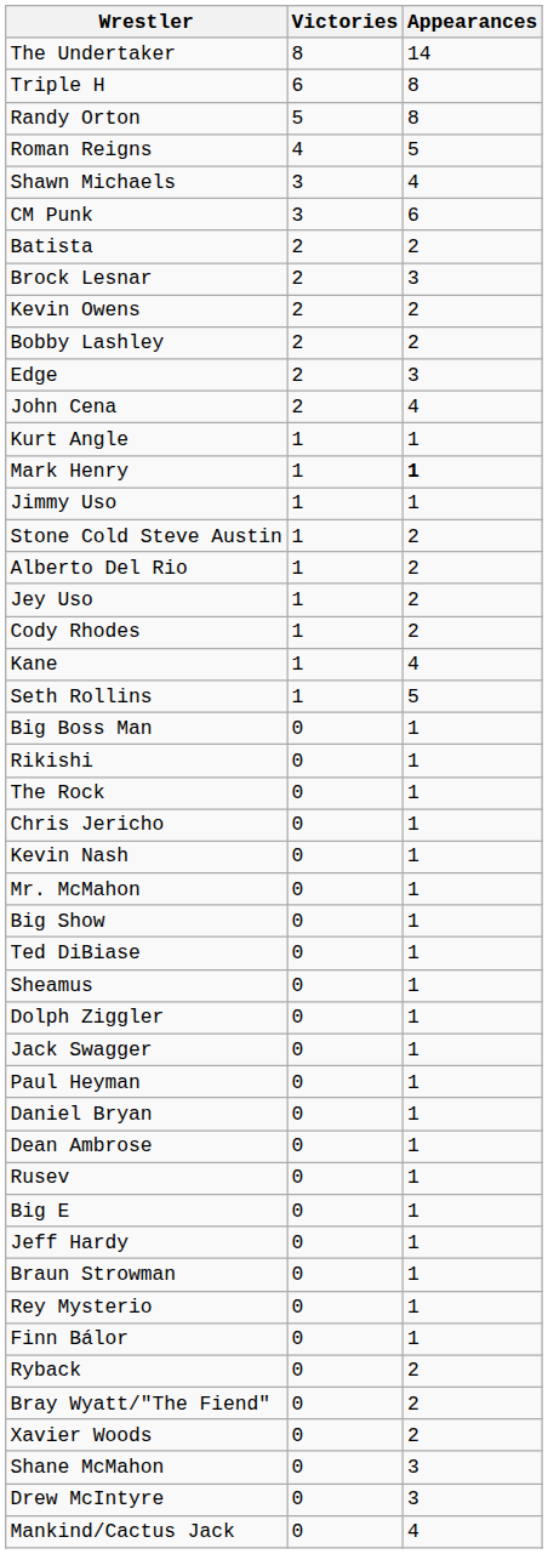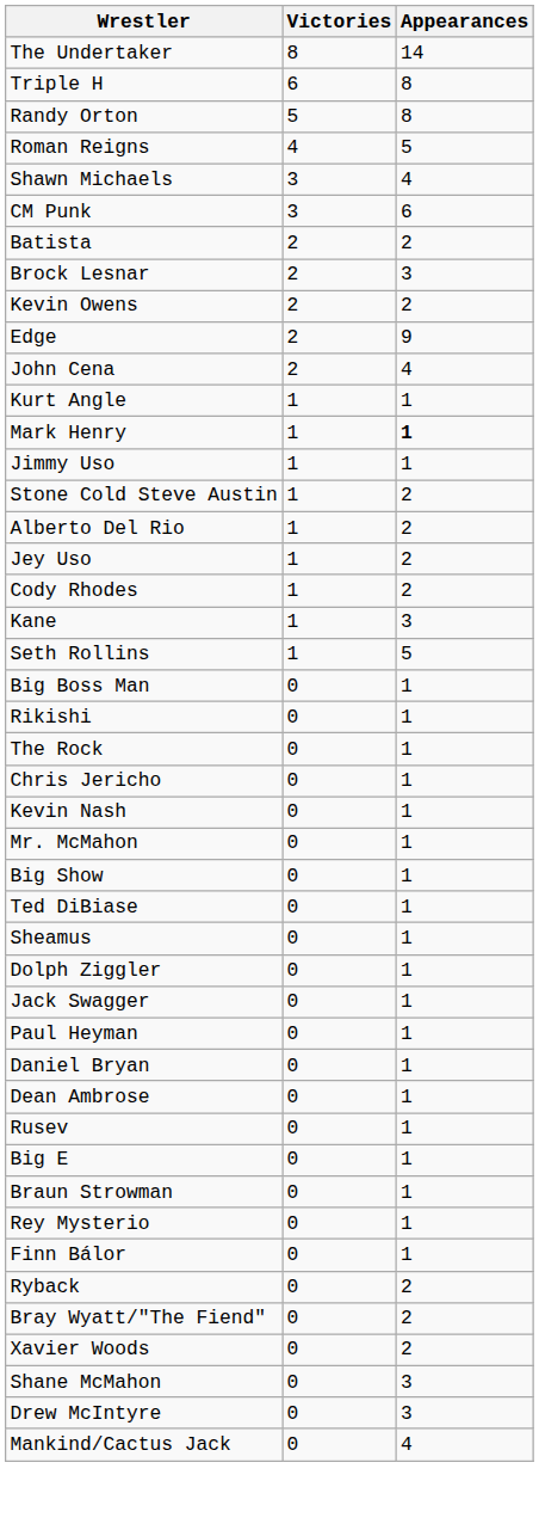 <table class="wikitable sortable">
 <tr>
 <th>Wrestler</th>
 <th>Victories</th>
 <th>Appearances</th>
 </tr>
 <tr>
 <td>The Undertaker</td>
 <td>8</td>
 <td>14</td>
 </tr>
 <tr>
 <td>Triple H</td>
 <td>6</td>
 <td>8</td>
 </tr>
 <tr>
 <td>Randy Orton</td>
 <td>5</td>
 <td>8</td>
 </tr>
 <tr>
 <td>Roman Reigns</td>
 <td>4</td>
 <td>5</td>
 </tr>
 <tr>
 <td>Shawn Michaels</td>
 <td>3</td>
 <td>4</td>
 </tr>
 <tr>
 <td>CM Punk</td>
 <td>3</td>
 <td>6</td>
 </tr>
 <tr>
 <td>Batista</td>
 <td>2</td>
 <td>2</td>
 </tr>
 <tr>
 <td>Brock Lesnar</td>
 <td>2</td>
 <td>3</td>
 </tr>
 <tr>
 <td>Kevin Owens</td>
 <td>2</td>
 <td>2</td>
 </tr>
 <tr>
-<td>Bobby Lashley</td>
-<td>2</td>
-<td>2</td>
-</tr>
-<tr>
 <td>Edge</td>
 <td>2</td>
-<td>3</td>
+<td>9</td>
 </tr>
 <tr>
 <td>John Cena</td>
 <td>2</td>
 <td>4</td>
 </tr>
 <tr>
 <td>Kurt Angle</td>
 <td>1</td>
 <td>1</td>
 </tr>
 <tr>
 <td>Mark Henry</td>
 <td>1</td>
 <td><strong>1</strong></td>
 </tr>
 <tr>
 <td>Jimmy Uso</td>
 <td>1</td>
 <td>1</td>
 </tr>
 <tr>
 <td>Stone Cold Steve Austin</td>
 <td>1</td>
 <td>2</td>
 </tr>
 <tr>
 <td>Alberto Del Rio</td>
 <td>1</td>
 <td>2</td>
 </tr>
 <tr>
 <td>Jey Uso</td>
 <td>1</td>
 <td>2</td>
 </tr>
 <tr>
 <td>Cody Rhodes</td>
 <td>1</td>
 <td>2</td>
 </tr>
 <tr>
 <td>Kane</td>
 <td>1</td>
-<td>4</td>
+<td>3</td>
 </tr>
 <tr>
 <td>Seth Rollins</td>
 <td>1</td>
 <td>5</td>
 </tr>
 <tr>
 <td>Big Boss Man</td>
 <td>0</td>
 <td>1</td>
 </tr>
 <tr>
 <td>Rikishi</td>
 <td>0</td>
 <td>1</td>
 </tr>
 <tr>
 <td>The Rock</td>
 <td>0</td>
 <td>1</td>
 </tr>
 <tr>
 <td>Chris Jericho</td>
 <td>0</td>
 <td>1</td>
 </tr>
 <tr>
 <td>Kevin Nash</td>
 <td>0</td>
 <td>1</td>
 </tr>
 <tr>
 <td>Mr. McMahon</td>
 <td>0</td>
 <td>1</td>
 </tr>
 <tr>
 <td>Big Show</td>
 <td>0</td>
 <td>1</td>
 </tr>
 <tr>
 <td>Ted DiBiase</td>
 <td>0</td>
 <td>1</td>
 </tr>
 <tr>
 <td>Sheamus</td>
 <td>0</td>
 <td>1</td>
 </tr>
 <tr>
 <td>Dolph Ziggler</td>
 <td>0</td>
 <td>1</td>
 </tr>
 <tr>
 <td>Jack Swagger</td>
 <td>0</td>
 <td>1</td>
 </tr>
 <tr>
 <td>Paul Heyman</td>
 <td>0</td>
 <td>1</td>
 </tr>
 <tr>
 <td>Daniel Bryan</td>
 <td>0</td>
 <td>1</td>
 </tr>
 <tr>
 <td>Dean Ambrose</td>
 <td>0</td>
 <td>1</td>
 </tr>
 <tr>
 <td>Rusev</td>
 <td>0</td>
 <td>1</td>
 </tr>
 <tr>
 <td>Big E</td>
 <td>0</td>
 <td>1</td>
 </tr>
 <tr>
-<td>Jeff Hardy</td>
-<td>0</td>
-<td>1</td>
-</tr>
-<tr>
 <td>Braun Strowman</td>
 <td>0</td>
 <td>1</td>
 </tr>
 <tr>
 <td>Rey Mysterio</td>
 <td>0</td>
 <td>1</td>
 </tr>
 <tr>
 <td>Finn Bálor</td>
 <td>0</td>
 <td>1</td>
 </tr>
 <tr>
 <td>Ryback</td>
 <td>0</td>
 <td>2</td>
 </tr>
 <tr>
 <td>Bray Wyatt/"The Fiend"</td>
 <td>0</td>
 <td>2</td>
 </tr>
 <tr>
 <td>Xavier Woods</td>
 <td>0</td>
 <td>2</td>
 </tr>
 <tr>
 <td>Shane McMahon</td>
 <td>0</td>
 <td>3</td>
 </tr>
 <tr>
 <td>Drew McIntyre</td>
 <td>0</td>
 <td>3</td>
 </tr>
 <tr>
 <td>Mankind/Cactus Jack</td>
 <td>0</td>
 <td>4</td>
 </tr>
 </table>
